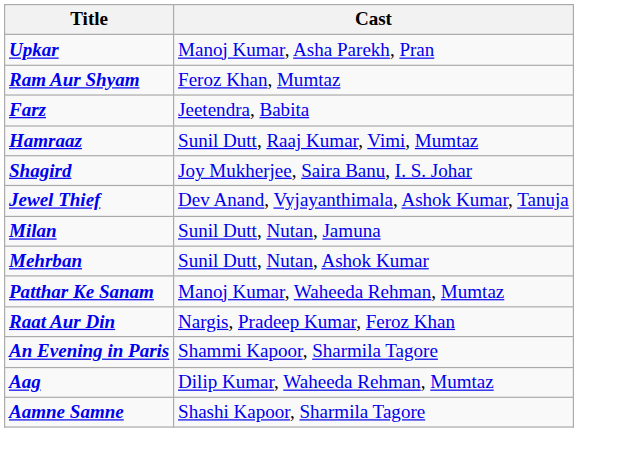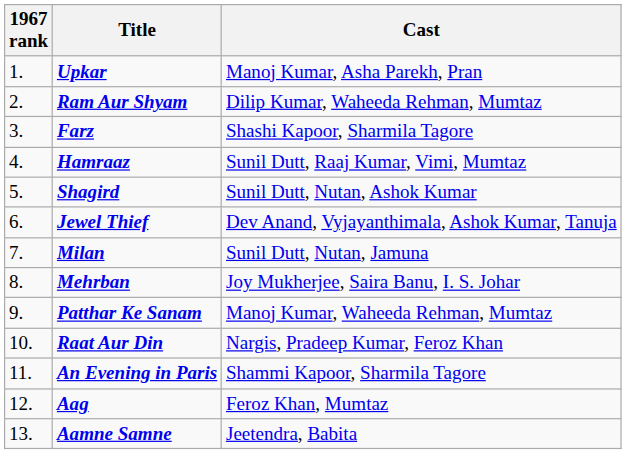 <table class="wikitable">
 <tr>
+<th>1967<br>rank</th>
 <th>Title</th>
 <th>Cast</th>
 </tr>
 <tr>
+<td>1.</td>
 <td><strong><em><a href='#'>Upkar</a></em></strong></td>
 <td><a href='#'>Manoj Kumar</a>, <a href='#'>Asha Parekh</a>, <a href='#'>Pran</a></td>
 </tr>
 <tr>
+<td>2.</td>
 <td><strong><em><a href='#'>Ram Aur Shyam</a></em></strong></td>
-<td><a href='#'>Feroz Khan</a>, <a href='#'>Mumtaz</a></td>
+<td><a href='#'>Dilip Kumar</a>, <a href='#'>Waheeda Rehman</a>, <a href='#'>Mumtaz</a></td>
 </tr>
 <tr>
+<td>3.</td>
 <td><strong><em><a href='#'>Farz</a></em></strong></td>
-<td><a href='#'>Jeetendra</a>, <a href='#'>Babita</a></td>
+<td><a href='#'>Shashi Kapoor</a>, <a href='#'>Sharmila Tagore</a></td>
 </tr>
 <tr>
+<td>4.</td>
 <td><strong><em><a href='#'>Hamraaz</a></em></strong></td>
 <td><a href='#'>Sunil Dutt</a>, <a href='#'>Raaj Kumar</a>, <a href='#'>Vimi</a>, <a href='#'>Mumtaz</a></td>
 </tr>
 <tr>
+<td>5.</td>
 <td><strong><em><a href='#'>Shagird</a></em></strong></td>
-<td><a href='#'>Joy Mukherjee</a>, <a href='#'>Saira Banu</a>, <a href='#'>I. S. Johar</a></td>
+<td><a href='#'>Sunil Dutt</a>, <a href='#'>Nutan</a>, <a href='#'>Ashok Kumar</a></td>
 </tr>
 <tr>
+<td>6.</td>
 <td><strong><em><a href='#'>Jewel Thief</a></em></strong></td>
 <td><a href='#'>Dev Anand</a>, <a href='#'>Vyjayanthimala</a>, <a href='#'>Ashok Kumar</a>, <a href='#'>Tanuja</a></td>
 </tr>
 <tr>
+<td>7.</td>
 <td><strong><em><a href='#'>Milan</a></em></strong></td>
 <td><a href='#'>Sunil Dutt</a>, <a href='#'>Nutan</a>, <a href='#'>Jamuna</a></td>
 </tr>
 <tr>
+<td>8.</td>
 <td><strong><em><a href='#'>Mehrban</a></em></strong></td>
-<td><a href='#'>Sunil Dutt</a>, <a href='#'>Nutan</a>, <a href='#'>Ashok Kumar</a></td>
+<td><a href='#'>Joy Mukherjee</a>, <a href='#'>Saira Banu</a>, <a href='#'>I. S. Johar</a></td>
 </tr>
 <tr>
+<td>9.</td>
 <td><strong><em><a href='#'>Patthar Ke Sanam</a></em></strong></td>
 <td><a href='#'>Manoj Kumar</a>, <a href='#'>Waheeda Rehman</a>, <a href='#'>Mumtaz</a></td>
 </tr>
 <tr>
+<td>10.</td>
 <td><strong><em><a href='#'>Raat Aur Din</a></em></strong></td>
 <td><a href='#'>Nargis</a>, <a href='#'>Pradeep Kumar</a>, <a href='#'>Feroz Khan</a></td>
 </tr>
 <tr>
+<td>11.</td>
 <td><strong><em><a href='#'>An Evening in Paris</a></em></strong></td>
 <td><a href='#'>Shammi Kapoor</a>, <a href='#'>Sharmila Tagore</a></td>
 </tr>
 <tr>
+<td>12.</td>
 <td><strong><em><a href='#'>Aag</a></em></strong></td>
-<td><a href='#'>Dilip Kumar</a>, <a href='#'>Waheeda Rehman</a>, <a href='#'>Mumtaz</a></td>
+<td><a href='#'>Feroz Khan</a>, <a href='#'>Mumtaz</a></td>
 </tr>
 <tr>
+<td>13.</td>
 <td><strong><em><a href='#'>Aamne Samne</a></em></strong></td>
-<td><a href='#'>Shashi Kapoor</a>, <a href='#'>Sharmila Tagore</a></td>
+<td><a href='#'>Jeetendra</a>, <a href='#'>Babita</a></td>
 </tr>
 </table>
